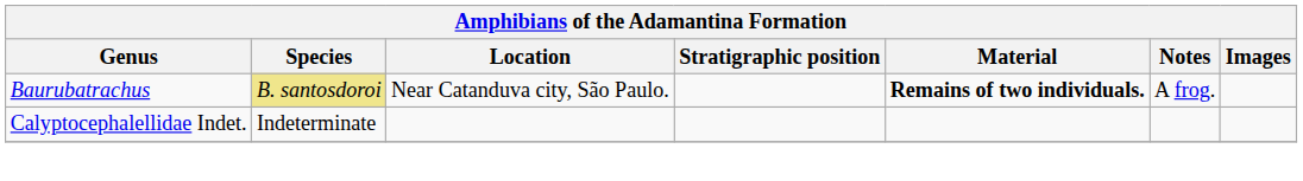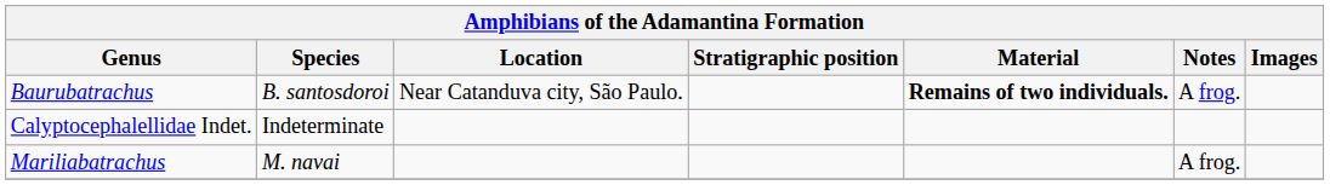 <table class="wikitable" align="center">
 <tr>
 <th colspan="7" align="center"><strong><a href='#'>Amphibians</a> of the Adamantina Formation</strong></th>
 </tr>
 <tr>
 <th>Genus</th>
 <th>Species</th>
 <th>Location</th>
 <th><strong>Stratigraphic position</strong></th>
 <th><strong>Material</strong></th>
 <th>Notes</th>
 <th>Images</th>
 </tr>
 <tr>
 <td><em><a href='#'>Baurubatrachus</a></em></td>
-<td style="background: khaki;"><em>B. santosdoroi</em></td>
+<td><em>B. santosdoroi</em></td>
 <td>Near Catanduva city, São Paulo.</td>
 <td></td>
 <td><strong>Remains of two individuals.</strong></td>
 <td>A <a href='#'>frog</a>.</td>
 <td></td>
 </tr>
 <tr>
 <td><a href='#'>Calyptocephalellidae</a> Indet.</td>
 <td>Indeterminate</td>
 <td></td>
 <td></td>
 <td></td>
 <td></td>
 <td></td>
 </tr>
 <tr>
+<td><em><a href='#'>Mariliabatrachus</a></em></td>
+<td><em>M. navai</em></td>
+<td></td>
+<td></td>
+<td></td>
+<td>A frog.</td>
+<td></td>
+</tr>
+<tr>
 </tr>
 </table>
